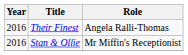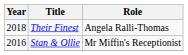 <table class="wikitable sortable">
 <tr>
 <th>Year</th>
 <th>Title</th>
 <th>Role</th>
 </tr>
 <tr>
-<td>2016</td>
+<td>2018</td>
 <td><em><a href='#'>Their Finest</a></em></td>
 <td>Angela Ralli-Thomas</td>
 </tr>
 <tr>
 <td>2016</td>
 <td><em><a href='#'>Stan & Ollie</a></em></td>
 <td>Mr Miffin's Receptionist</td>
 </tr>
 <tr>
 </tr>
 </table>
